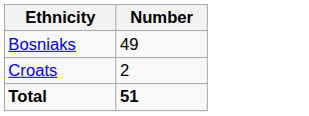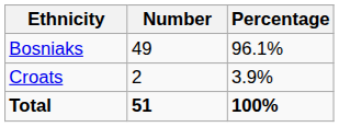 <table class="wikitable">
 <tr>
 <th width="100px">Ethnicity</th>
 <th width="80px">Number</th>
+<th width="80px">Percentage</th>
 </tr>
 <tr>
 <td><a href='#'>Bosniaks</a></td>
 <td>49</td>
+<td>96.1%</td>
 </tr>
 <tr>
 <td><a href='#'>Croats</a></td>
 <td>2</td>
+<td>3.9%</td>
 </tr>
 <tr>
 <td><strong>Total</strong></td>
 <td><strong>51</strong></td>
+<td><strong>100%</strong></td>
 </tr>
 </table>
